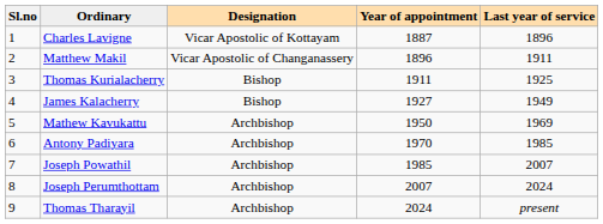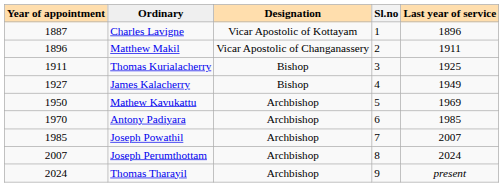 <table class="wikitable">
 <tr>
-<th>Sl.no</th>
+<th style="background: #ffdead;">Year of appointment</th>
 <th style="background: #efefef;">Ordinary</th>
 <th style="background: #ffdead;">Designation</th>
-<th style="background: #ffdead;">Year of appointment</th>
+<th>Sl.no</th>
 <th style="background: #ffdead;">Last year of service</th>
 </tr>
 <tr>
-<td>1</td>
+<td align="center">1887</td>
 <td><a href='#'>Charles Lavigne</a></td>
 <td align="center">Vicar Apostolic of Kottayam</td>
-<td align="center">1887</td>
+<td>1</td>
 <td align="center">1896</td>
 </tr>
 <tr>
-<td>2</td>
+<td align="center">1896</td>
 <td><a href='#'>Matthew Makil</a></td>
 <td align="center">Vicar Apostolic of  Changanassery</td>
-<td align="center">1896</td>
+<td>2</td>
 <td align="center">1911</td>
 </tr>
 <tr>
-<td>3</td>
+<td align="center">1911</td>
 <td><a href='#'>Thomas Kurialacherry</a></td>
 <td align="center">Bishop</td>
-<td align="center">1911</td>
+<td>3</td>
 <td align="center">1925</td>
 </tr>
 <tr>
-<td>4</td>
+<td align="center">1927</td>
 <td><a href='#'>James Kalacherry</a></td>
 <td align="center">Bishop</td>
-<td align="center">1927</td>
+<td>4</td>
 <td align="center">1949</td>
 </tr>
 <tr>
-<td>5</td>
+<td align="center">1950</td>
 <td><a href='#'>Mathew Kavukattu</a></td>
 <td align="center">Archbishop</td>
-<td align="center">1950</td>
+<td>5</td>
 <td align="center">1969</td>
 </tr>
 <tr>
-<td>6</td>
+<td align="center">1970</td>
 <td><a href='#'>Antony Padiyara</a></td>
 <td align="center">Archbishop</td>
-<td align="center">1970</td>
+<td>6</td>
 <td align="center">1985</td>
 </tr>
 <tr>
-<td>7</td>
+<td align="center">1985</td>
 <td><a href='#'>Joseph Powathil</a></td>
 <td align="center">Archbishop</td>
-<td align="center">1985</td>
+<td>7</td>
 <td align="center">2007</td>
 </tr>
 <tr>
-<td>8</td>
+<td align="center">2007</td>
 <td><a href='#'>Joseph Perumthottam</a></td>
 <td align="center">Archbishop</td>
-<td align="center">2007</td>
+<td>8</td>
 <td align="center">2024</td>
 </tr>
 <tr>
-<td>9</td>
+<td align="center">2024</td>
 <td><a href='#'>Thomas Tharayil</a></td>
 <td align="center">Archbishop</td>
-<td align="center">2024</td>
+<td>9</td>
 <td align="center"><em>present</em></td>
 </tr>
 </table>
